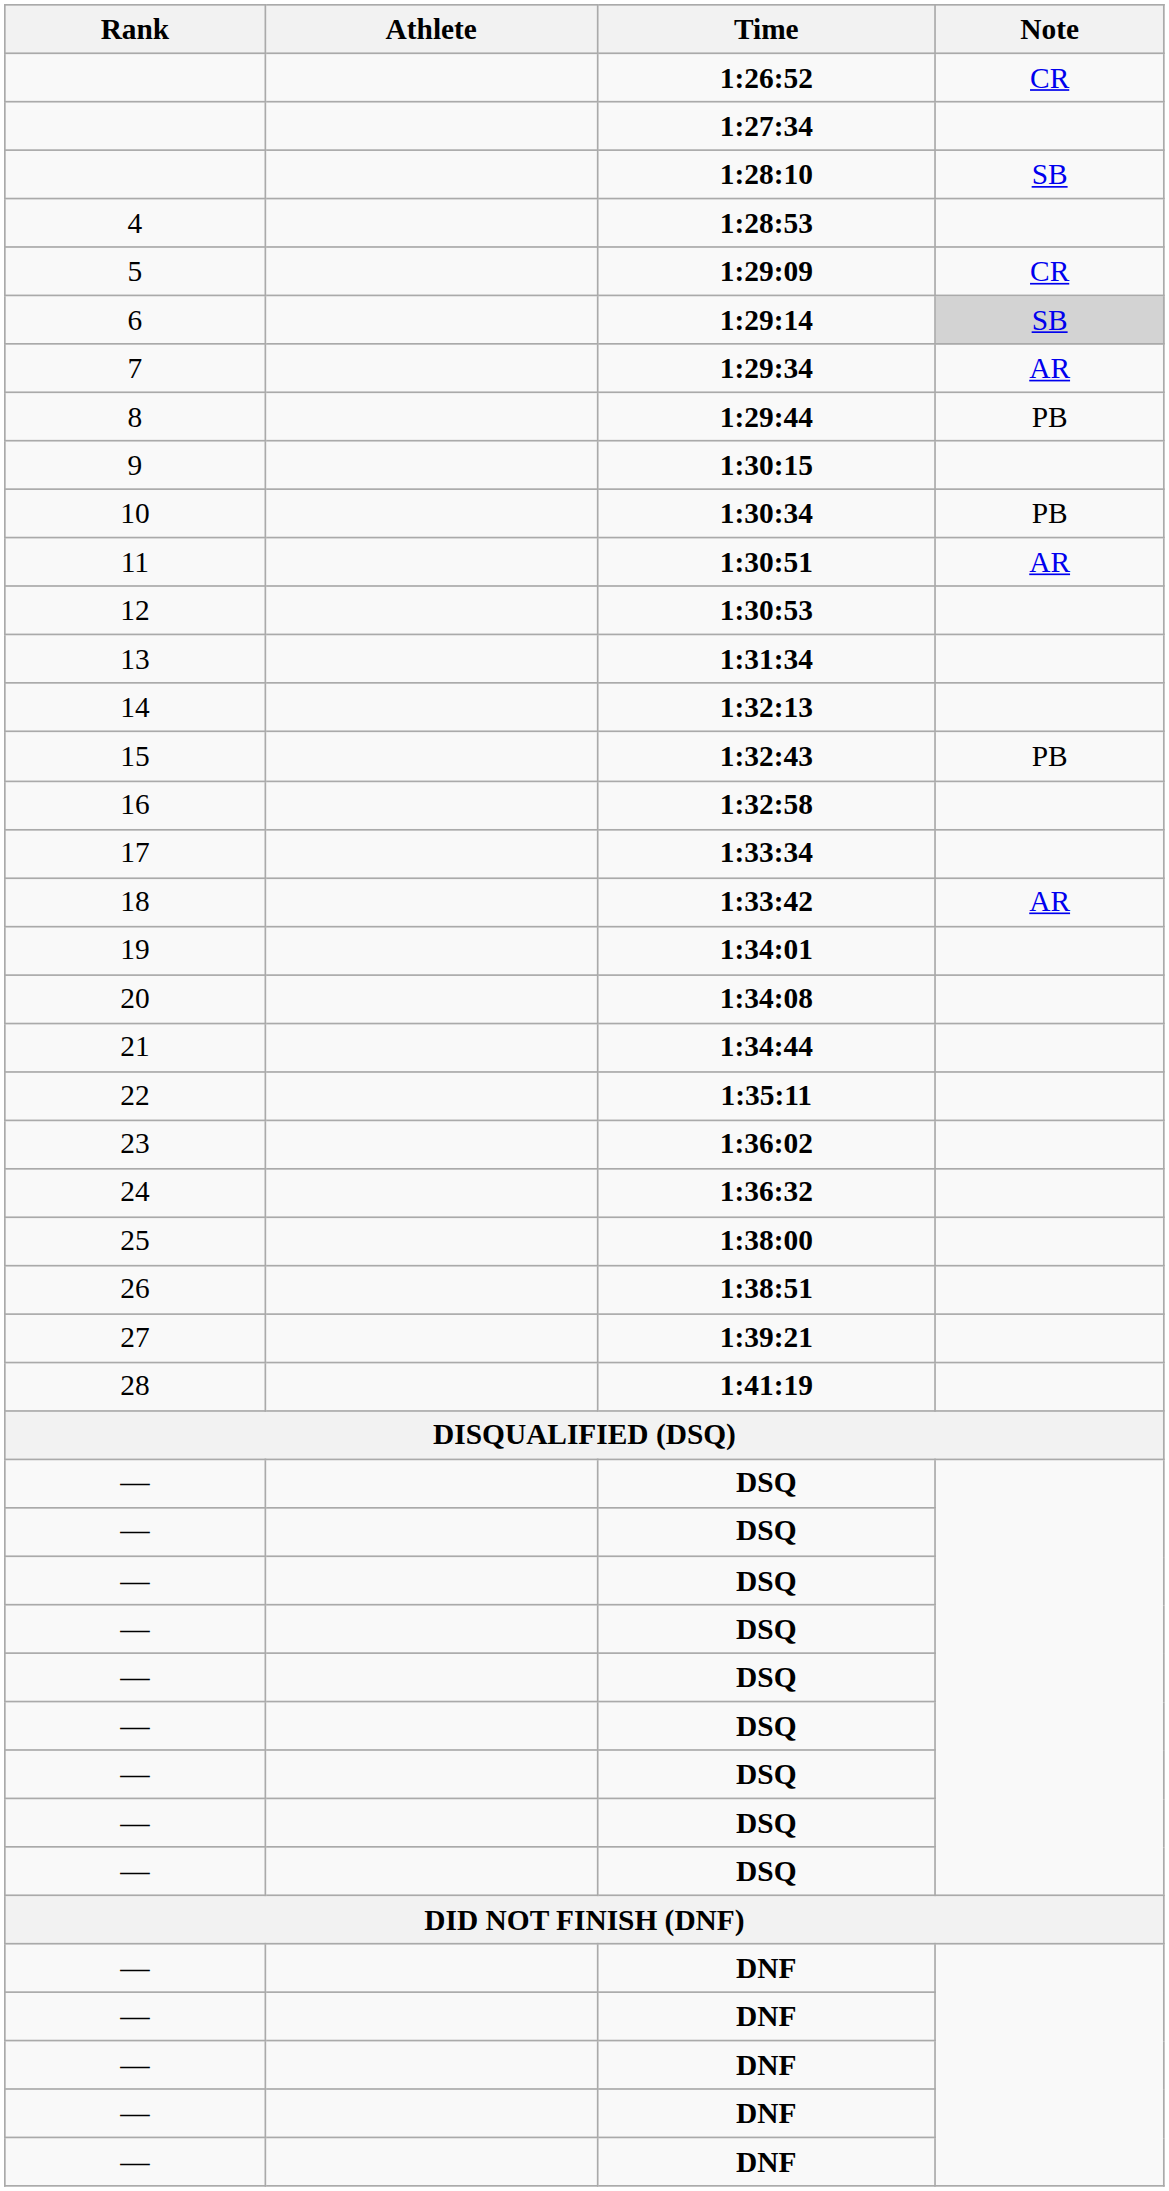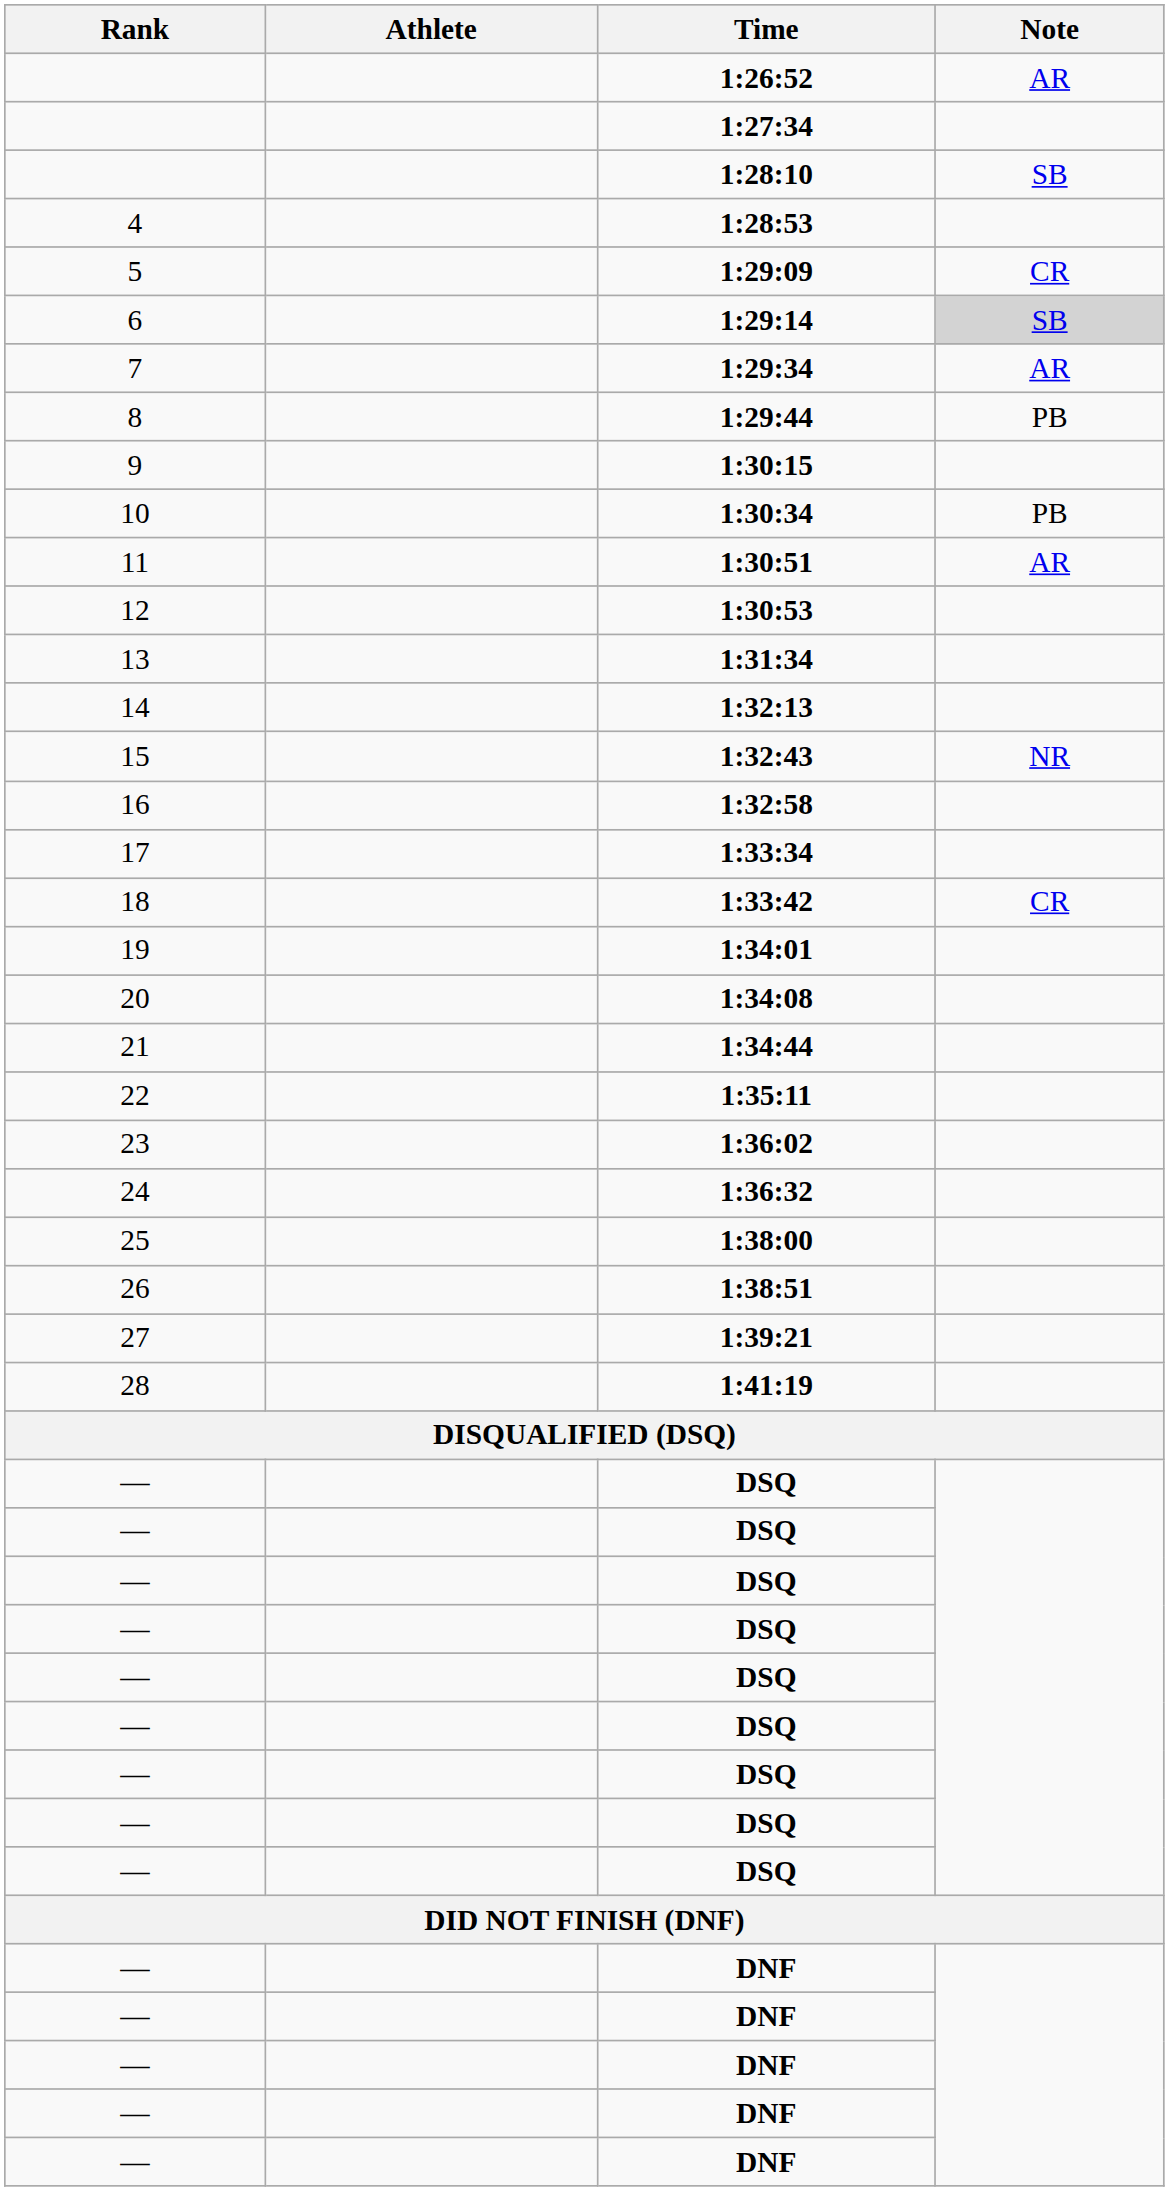 <table class="wikitable" style=" text-align:center; font-size:110%;" width="55%">
 <tr>
 <th>Rank</th>
 <th>Athlete</th>
 <th>Time</th>
 <th>Note</th>
 </tr>
 <tr>
 <td></td>
 <td align=left></td>
 <td><strong>1:26:52</strong></td>
-<td><a href='#'>CR</a></td>
+<td><a href='#'>AR</a></td>
 </tr>
 <tr>
 <td></td>
 <td align=left></td>
 <td><strong>1:27:34</strong></td>
 <td></td>
 </tr>
 <tr>
 <td></td>
 <td align=left></td>
 <td><strong>1:28:10</strong></td>
 <td><a href='#'>SB</a></td>
 </tr>
 <tr>
 <td>4</td>
 <td align=left></td>
 <td><strong>1:28:53</strong></td>
 <td></td>
 </tr>
 <tr>
 <td>5</td>
 <td align=left></td>
 <td><strong>1:29:09</strong></td>
 <td><a href='#'>CR</a></td>
 </tr>
 <tr>
 <td>6</td>
 <td align=left></td>
 <td><strong>1:29:14</strong></td>
 <td style="background: lightgrey;"><a href='#'>SB</a></td>
 </tr>
 <tr>
 <td>7</td>
 <td align=left></td>
 <td><strong>1:29:34</strong></td>
 <td><a href='#'>AR</a></td>
 </tr>
 <tr>
 <td>8</td>
 <td align=left></td>
 <td><strong>1:29:44</strong></td>
 <td>PB</td>
 </tr>
 <tr>
 <td>9</td>
 <td align=left></td>
 <td><strong>1:30:15</strong></td>
 <td></td>
 </tr>
 <tr>
 <td>10</td>
 <td align=left></td>
 <td><strong>1:30:34</strong></td>
 <td>PB</td>
 </tr>
 <tr>
 <td>11</td>
 <td align=left></td>
 <td><strong>1:30:51</strong></td>
 <td><a href='#'>AR</a></td>
 </tr>
 <tr>
 <td>12</td>
 <td align=left></td>
 <td><strong>1:30:53</strong></td>
 <td></td>
 </tr>
 <tr>
 <td>13</td>
 <td align=left></td>
 <td><strong>1:31:34</strong></td>
 <td></td>
 </tr>
 <tr>
 <td>14</td>
 <td align=left></td>
 <td><strong>1:32:13</strong></td>
 <td></td>
 </tr>
 <tr>
 <td>15</td>
 <td align=left></td>
 <td><strong>1:32:43</strong></td>
-<td>PB</td>
+<td><a href='#'>NR</a></td>
 </tr>
 <tr>
 <td>16</td>
 <td align=left></td>
 <td><strong>1:32:58</strong></td>
 <td></td>
 </tr>
 <tr>
 <td>17</td>
 <td align=left></td>
 <td><strong>1:33:34</strong></td>
 <td></td>
 </tr>
 <tr>
 <td>18</td>
 <td align=left></td>
 <td><strong>1:33:42</strong></td>
-<td><a href='#'>AR</a></td>
+<td><a href='#'>CR</a></td>
 </tr>
 <tr>
 <td>19</td>
 <td align=left></td>
 <td><strong>1:34:01</strong></td>
 <td></td>
 </tr>
 <tr>
 <td>20</td>
 <td align=left></td>
 <td><strong>1:34:08</strong></td>
 <td></td>
 </tr>
 <tr>
 <td>21</td>
 <td align=left></td>
 <td><strong>1:34:44</strong></td>
 <td></td>
 </tr>
 <tr>
 <td>22</td>
 <td align=left></td>
 <td><strong>1:35:11</strong></td>
 <td></td>
 </tr>
 <tr>
 <td>23</td>
 <td align=left></td>
 <td><strong>1:36:02</strong></td>
 <td></td>
 </tr>
 <tr>
 <td>24</td>
 <td align=left></td>
 <td><strong>1:36:32</strong></td>
 <td></td>
 </tr>
 <tr>
 <td>25</td>
 <td align=left></td>
 <td><strong>1:38:00</strong></td>
 <td></td>
 </tr>
 <tr>
 <td>26</td>
 <td align=left></td>
 <td><strong>1:38:51</strong></td>
 <td></td>
 </tr>
 <tr>
 <td>27</td>
 <td align=left></td>
 <td><strong>1:39:21</strong></td>
 <td></td>
 </tr>
 <tr>
 <td>28</td>
 <td align=left></td>
 <td><strong>1:41:19</strong></td>
 <td></td>
 </tr>
 <tr>
 <th colspan="4">DISQUALIFIED (DSQ)</th>
 </tr>
 <tr>
 <td>—</td>
 <td align=left></td>
 <td><strong>DSQ</strong></td>
 </tr>
 <tr>
 <td>—</td>
 <td align=left></td>
 <td><strong>DSQ</strong></td>
 </tr>
 <tr>
 <td>—</td>
 <td align=left></td>
 <td><strong>DSQ</strong></td>
 </tr>
 <tr>
 <td>—</td>
 <td align=left></td>
 <td><strong>DSQ</strong></td>
 </tr>
 <tr>
 <td>—</td>
 <td align=left></td>
 <td><strong>DSQ</strong></td>
 </tr>
 <tr>
 <td>—</td>
 <td align=left></td>
 <td><strong>DSQ</strong></td>
 </tr>
 <tr>
 <td>—</td>
 <td align=left></td>
 <td><strong>DSQ</strong></td>
 </tr>
 <tr>
 <td>—</td>
 <td align=left></td>
 <td><strong>DSQ</strong></td>
 </tr>
 <tr>
 <td>—</td>
 <td align=left></td>
 <td><strong>DSQ</strong></td>
 </tr>
 <tr>
 <th colspan="4">DID NOT FINISH (DNF)</th>
 </tr>
 <tr>
 <td>—</td>
 <td align=left></td>
 <td><strong>DNF</strong></td>
 </tr>
 <tr>
 <td>—</td>
 <td align=left></td>
 <td><strong>DNF</strong></td>
 </tr>
 <tr>
 <td>—</td>
 <td align=left></td>
 <td><strong>DNF</strong></td>
 </tr>
 <tr>
 <td>—</td>
 <td align=left></td>
 <td><strong>DNF</strong></td>
 </tr>
 <tr>
 <td>—</td>
 <td align=left></td>
 <td><strong>DNF</strong></td>
 </tr>
 </table>
